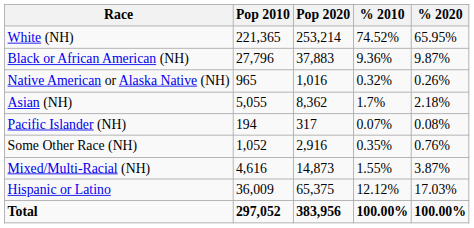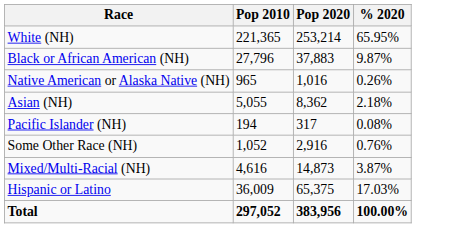 <table class="wikitable">
 <tr>
 <th>Race</th>
 <th>Pop 2010</th>
 <th>Pop 2020</th>
-<th>% 2010</th>
 <th>% 2020</th>
 </tr>
 <tr>
 <td><a href='#'>White</a> (NH)</td>
 <td>221,365</td>
 <td>253,214</td>
-<td>74.52%</td>
 <td>65.95%</td>
 </tr>
 <tr>
 <td><a href='#'>Black or African American</a> (NH)</td>
 <td>27,796</td>
 <td>37,883</td>
-<td>9.36%</td>
 <td>9.87%</td>
 </tr>
 <tr>
 <td><a href='#'>Native American</a> or <a href='#'>Alaska Native</a> (NH)</td>
 <td>965</td>
 <td>1,016</td>
-<td>0.32%</td>
 <td>0.26%</td>
 </tr>
 <tr>
 <td><a href='#'>Asian</a> (NH)</td>
 <td>5,055</td>
 <td>8,362</td>
-<td>1.7%</td>
 <td>2.18%</td>
 </tr>
 <tr>
 <td><a href='#'>Pacific Islander</a> (NH)</td>
 <td>194</td>
 <td>317</td>
-<td>0.07%</td>
 <td>0.08%</td>
 </tr>
 <tr>
 <td>Some Other Race (NH)</td>
 <td>1,052</td>
 <td>2,916</td>
-<td>0.35%</td>
 <td>0.76%</td>
 </tr>
 <tr>
 <td><a href='#'>Mixed/Multi-Racial</a> (NH)</td>
 <td>4,616</td>
 <td>14,873</td>
-<td>1.55%</td>
 <td>3.87%</td>
 </tr>
 <tr>
 <td><a href='#'>Hispanic or Latino</a></td>
 <td>36,009</td>
 <td>65,375</td>
-<td>12.12%</td>
 <td>17.03%</td>
 </tr>
 <tr>
 <td><strong>Total</strong></td>
 <td><strong>297,052</strong></td>
 <td><strong>383,956</strong></td>
 <td><strong>100.00%</strong></td>
-<td><strong>100.00%</strong></td>
 </tr>
 </table>
